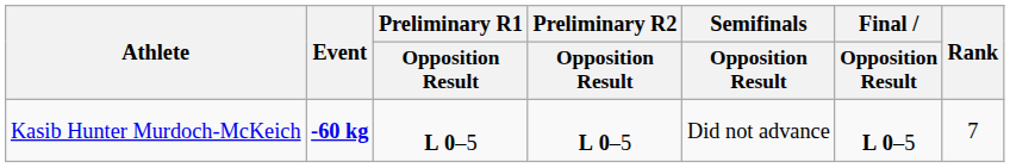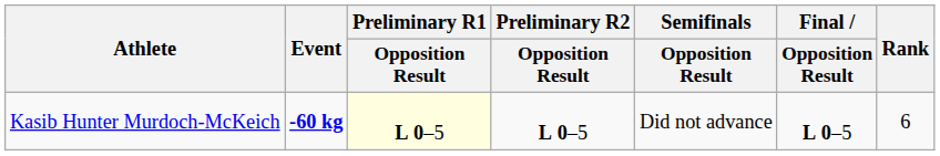 <table class="wikitable" style="font-size:90%;">
 <tr>
 <th rowspan=2>Athlete</th>
 <th rowspan=2>Event</th>
 <th>Preliminary R1</th>
 <th>Preliminary R2</th>
 <th>Semifinals</th>
 <th>Final / </th>
 <th rowspan=2>Rank</th>
 </tr>
 <tr style="font-size:95%">
 <th>Opposition<br>Result</th>
 <th>Opposition<br>Result</th>
 <th>Opposition<br>Result</th>
 <th>Opposition<br>Result</th>
 </tr>
 <tr align=center>
 <td align=left><a href='#'>Kasib Hunter Murdoch-McKeich</a></td>
 <td align=left><strong><a href='#'>-60 kg</a></strong></td>
-<td><br><strong>L</strong> <strong>0</strong>–5</td>
+<td style="background: lightyellow;"><br><strong>L</strong> <strong>0</strong>–5</td>
 <td><br><strong>L</strong> <strong>0</strong>–5</td>
 <td>Did not advance</td>
 <td><br><strong>L</strong> <strong>0</strong>–5</td>
-<td>7</td>
+<td>6</td>
 </tr>
 </table>
